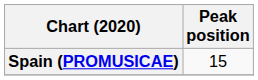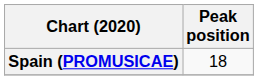 <table class="wikitable sortable plainrowheaders" style="text-align:center">
 <tr>
 <th scope="col">Chart (2020)</th>
 <th scope="col">Peak<br>position</th>
 </tr>
 <tr>
 <th scope="row">Spain (<a href='#'>PROMUSICAE</a>)</th>
-<td>15</td>
+<td>18</td>
 </tr>
 <tr>
 </tr>
 </table>
